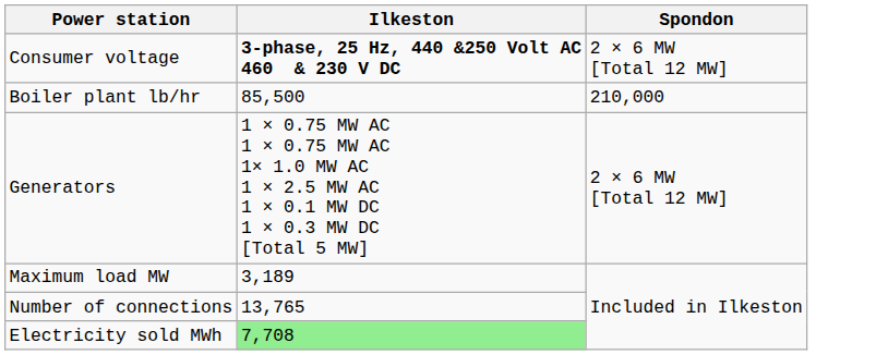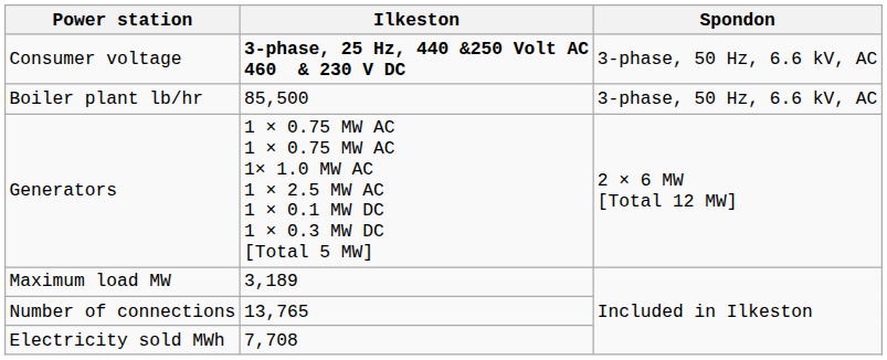 <table class="wikitable">
 <tr>
 <th>Power  station</th>
 <th>Ilkeston</th>
 <th>Spondon</th>
 </tr>
 <tr>
 <td>Consumer  voltage</td>
 <td><strong>3-phase,  25 Hz, 440 &250 Volt AC<br>460  & 230 V DC</strong></td>
-<td>2  × 6 MW<br>[Total  12 MW]</td>
+<td>3-phase,  50 Hz, 6.6 kV, AC</td>
 </tr>
 <tr>
 <td>Boiler  plant lb/hr</td>
 <td>85,500</td>
-<td>210,000</td>
+<td>3-phase,  50 Hz, 6.6 kV, AC</td>
 </tr>
 <tr>
 <td>Generators</td>
 <td>1  × 0.75 MW AC<br>1  × 0.75 MW AC<br>1×  1.0 MW AC<br>1  × 2.5 MW AC<br>1  × 0.1 MW DC<br>1  × 0.3 MW DC<br>[Total  5 MW]</td>
 <td>2  × 6 MW<br>[Total  12 MW]</td>
 </tr>
 <tr>
 <td>Maximum  load MW</td>
 <td>3,189</td>
 <td rowspan="3">Included  in Ilkeston</td>
 </tr>
 <tr>
 <td>Number  of connections</td>
 <td>13,765</td>
 </tr>
 <tr>
 <td>Electricity  sold MWh</td>
-<td style="background: lightgreen;">7,708</td>
+<td>7,708</td>
 </tr>
 </table>
